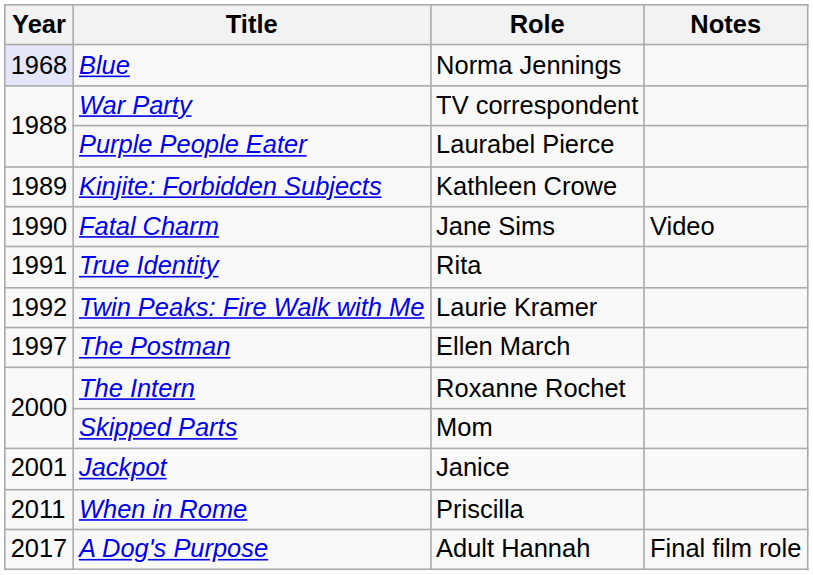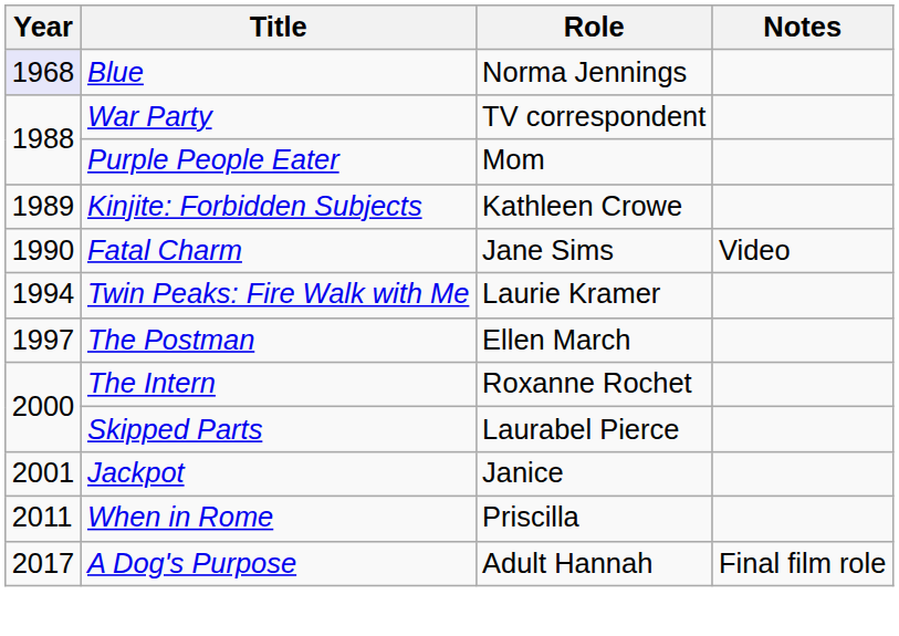 <table class="wikitable sortable">
 <tr>
 <th>Year</th>
 <th>Title</th>
 <th>Role</th>
 <th class="unsortable">Notes</th>
 </tr>
 <tr>
 <td style="background: lavender;">1968</td>
 <td><em><a href='#'>Blue</a></em></td>
 <td>Norma Jennings</td>
 <td></td>
 </tr>
 <tr>
 <td rowspan="2">1988</td>
 <td><em><a href='#'>War Party</a></em></td>
 <td>TV correspondent</td>
 <td></td>
 </tr>
 <tr>
 <td><em><a href='#'>Purple People Eater</a></em></td>
-<td>Laurabel Pierce</td>
+<td>Mom</td>
 <td></td>
 </tr>
 <tr>
 <td>1989</td>
 <td><em><a href='#'>Kinjite: Forbidden Subjects</a></em></td>
 <td>Kathleen Crowe</td>
 <td></td>
 </tr>
 <tr>
 <td>1990</td>
 <td><em><a href='#'>Fatal Charm</a></em></td>
 <td>Jane Sims</td>
 <td>Video</td>
 </tr>
 <tr>
-<td>1991</td>
-<td><em><a href='#'>True Identity</a></em></td>
-<td>Rita</td>
-<td></td>
-</tr>
-<tr>
-<td>1992</td>
+<td>1994</td>
 <td><em><a href='#'>Twin Peaks: Fire Walk with Me</a></em></td>
 <td>Laurie Kramer</td>
 <td></td>
 </tr>
 <tr>
 <td>1997</td>
 <td><em><a href='#'>The Postman</a></em></td>
 <td>Ellen March</td>
 <td></td>
 </tr>
 <tr>
 <td rowspan="2">2000</td>
 <td><em><a href='#'>The Intern</a></em></td>
 <td>Roxanne Rochet</td>
 <td></td>
 </tr>
 <tr>
 <td><em><a href='#'>Skipped Parts</a></em></td>
-<td>Mom</td>
+<td>Laurabel Pierce</td>
 <td></td>
 </tr>
 <tr>
 <td>2001</td>
 <td><em><a href='#'>Jackpot</a></em></td>
 <td>Janice</td>
 <td></td>
 </tr>
 <tr>
 <td>2011</td>
 <td><em><a href='#'>When in Rome</a></em></td>
 <td>Priscilla</td>
 <td></td>
 </tr>
 <tr>
 <td>2017</td>
 <td><em><a href='#'>A Dog's Purpose</a></em></td>
 <td>Adult Hannah</td>
 <td>Final film role</td>
 </tr>
 </table>
